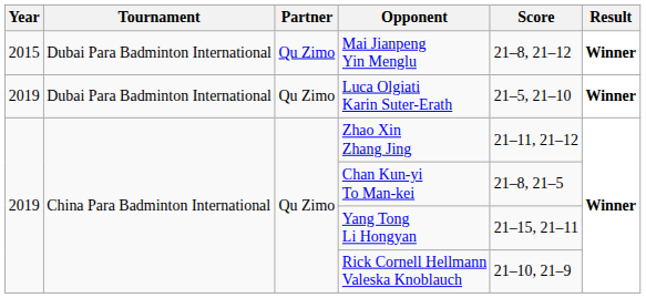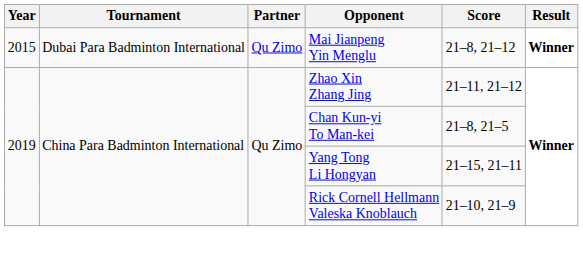 <table class="sortable wikitable" style="font-size: 90%;">
 <tr>
 <th>Year</th>
 <th>Tournament</th>
 <th>Partner</th>
 <th>Opponent</th>
 <th>Score</th>
 <th>Result</th>
 </tr>
 <tr>
 <td align="center">2015</td>
 <td align="left">Dubai Para Badminton International</td>
 <td> <a href='#'>Qu Zimo</a></td>
 <td align="left"> <a href='#'>Mai Jianpeng</a><br> <a href='#'>Yin Menglu</a></td>
 <td align="left">21–8, 21–12</td>
-<td style="text-align:left; background:white"> <strong>Winner</strong></td>
-</tr>
-<tr>
-<td align="center">2019</td>
-<td align="left">Dubai Para Badminton International</td>
-<td> Qu Zimo</td>
-<td align="left"> <a href='#'>Luca Olgiati</a><br> <a href='#'>Karin Suter-Erath</a></td>
-<td align="left">21–5, 21–10</td>
 <td style="text-align:left; background:white"> <strong>Winner</strong></td>
 </tr>
 <tr>
 <td rowspan="4" align="center">2019</td>
 <td rowspan="4" align="left">China Para Badminton International</td>
 <td rowspan="4"> Qu Zimo</td>
 <td align="left"> <a href='#'>Zhao Xin</a><br> <a href='#'>Zhang Jing</a></td>
 <td>21–11, 21–12</td>
 <td rowspan="4" style="text-align:left; background:white"> <strong>Winner</strong></td>
 </tr>
 <tr>
 <td> <a href='#'>Chan Kun-yi</a><br> <a href='#'>To Man-kei</a></td>
 <td>21–8, 21–5</td>
 </tr>
 <tr>
 <td> <a href='#'>Yang Tong</a><br> <a href='#'>Li Hongyan</a></td>
 <td>21–15, 21–11</td>
 </tr>
 <tr>
 <td> <a href='#'>Rick Cornell Hellmann</a><br> <a href='#'>Valeska Knoblauch</a></td>
 <td>21–10, 21–9</td>
 </tr>
 </table>
